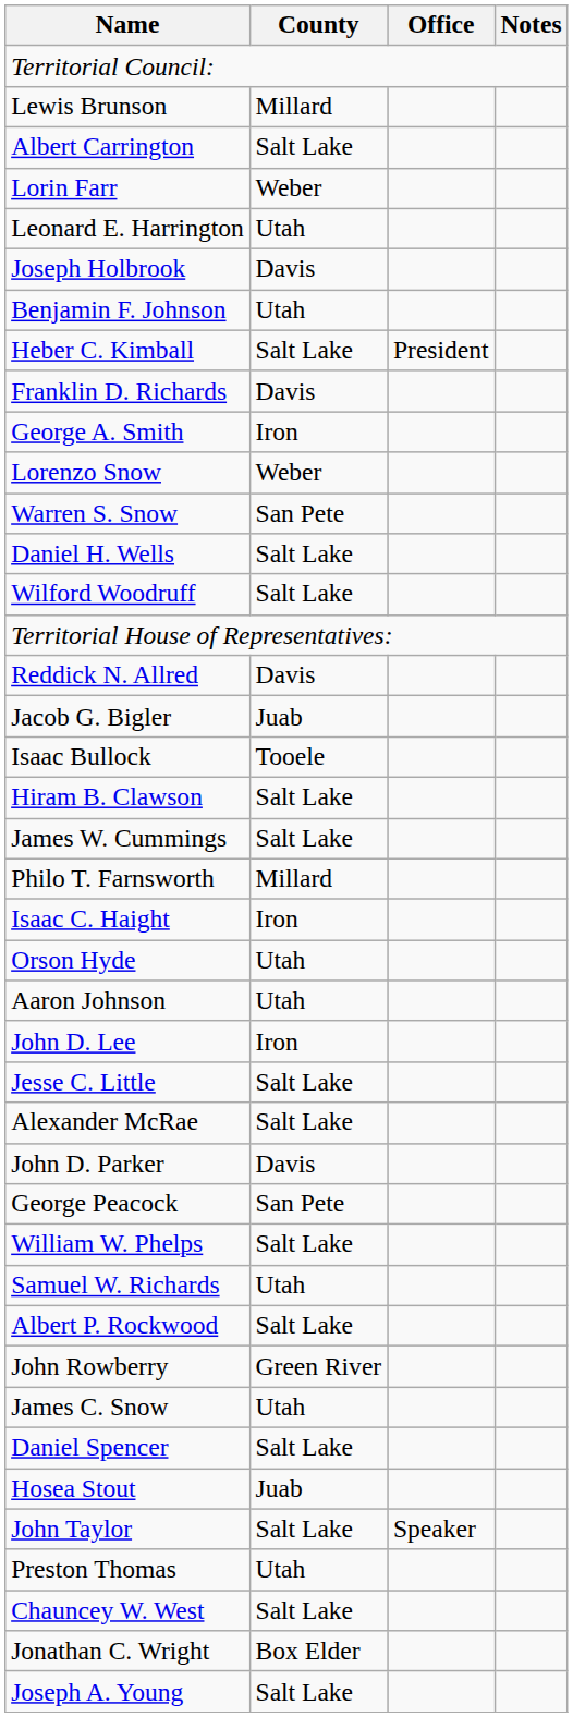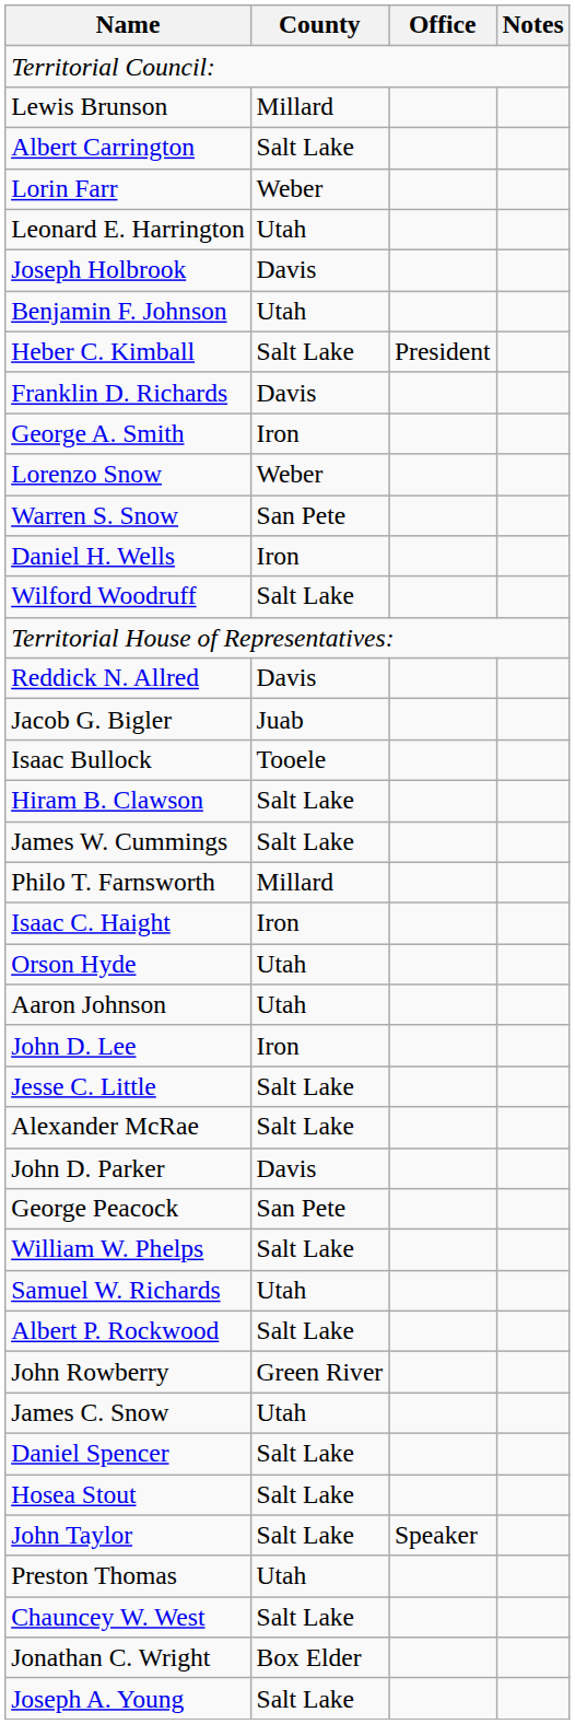 <table class="wikitable">
 <tr>
 <th>Name</th>
 <th>County</th>
 <th>Office</th>
 <th>Notes</th>
 </tr>
 <tr>
 <td colspan=8><em>Territorial Council:</em></td>
 </tr>
 <tr>
 <td>Lewis Brunson</td>
 <td>Millard</td>
 <td></td>
 <td></td>
 </tr>
 <tr>
 <td><a href='#'>Albert Carrington</a></td>
 <td>Salt Lake</td>
 <td></td>
 <td></td>
 </tr>
 <tr>
 <td><a href='#'>Lorin Farr</a></td>
 <td>Weber</td>
 <td></td>
 <td></td>
 </tr>
 <tr>
 <td>Leonard E. Harrington</td>
 <td>Utah</td>
 <td></td>
 <td></td>
 </tr>
 <tr>
 <td><a href='#'>Joseph Holbrook</a></td>
 <td>Davis</td>
 <td></td>
 <td></td>
 </tr>
 <tr>
 <td><a href='#'>Benjamin F. Johnson</a></td>
 <td>Utah</td>
 <td></td>
 <td></td>
 </tr>
 <tr>
 <td><a href='#'>Heber C. Kimball</a></td>
 <td>Salt Lake</td>
 <td>President</td>
 <td></td>
 </tr>
 <tr>
 <td><a href='#'>Franklin D. Richards</a></td>
 <td>Davis</td>
 <td></td>
 <td></td>
 </tr>
 <tr>
 <td><a href='#'>George A. Smith</a></td>
 <td>Iron</td>
 <td></td>
 <td></td>
 </tr>
 <tr>
 <td><a href='#'>Lorenzo Snow</a></td>
 <td>Weber</td>
 <td></td>
 <td></td>
 </tr>
 <tr>
 <td><a href='#'>Warren S. Snow</a></td>
 <td>San Pete</td>
 <td></td>
 <td></td>
 </tr>
 <tr>
 <td><a href='#'>Daniel H. Wells</a></td>
-<td>Salt Lake</td>
+<td>Iron</td>
 <td></td>
 <td></td>
 </tr>
 <tr>
 <td><a href='#'>Wilford Woodruff</a></td>
 <td>Salt Lake</td>
 <td></td>
 <td></td>
 </tr>
 <tr>
 <td colspan=8><em>Territorial House of Representatives:</em></td>
 </tr>
 <tr>
 <td><a href='#'>Reddick N. Allred</a></td>
 <td>Davis</td>
 <td></td>
 <td></td>
 </tr>
 <tr>
 <td>Jacob G. Bigler</td>
 <td>Juab</td>
 <td></td>
 <td></td>
 </tr>
 <tr>
 <td>Isaac Bullock</td>
 <td>Tooele</td>
 <td></td>
 <td></td>
 </tr>
 <tr>
 <td><a href='#'>Hiram B. Clawson</a></td>
 <td>Salt Lake</td>
 <td></td>
 <td></td>
 </tr>
 <tr>
 <td>James W. Cummings</td>
 <td>Salt Lake</td>
 <td></td>
 <td></td>
 </tr>
 <tr>
 <td>Philo T. Farnsworth</td>
 <td>Millard</td>
 <td></td>
 <td></td>
 </tr>
 <tr>
 <td><a href='#'>Isaac C. Haight</a></td>
 <td>Iron</td>
 <td></td>
 <td></td>
 </tr>
 <tr>
 <td><a href='#'>Orson Hyde</a></td>
 <td>Utah</td>
 <td></td>
 <td></td>
 </tr>
 <tr>
 <td>Aaron Johnson</td>
 <td>Utah</td>
 <td></td>
 <td></td>
 </tr>
 <tr>
 <td><a href='#'>John D. Lee</a></td>
 <td>Iron</td>
 <td></td>
 <td></td>
 </tr>
 <tr>
 <td><a href='#'>Jesse C. Little</a></td>
 <td>Salt Lake</td>
 <td></td>
 <td></td>
 </tr>
 <tr>
 <td>Alexander McRae</td>
 <td>Salt Lake</td>
 <td></td>
 <td></td>
 </tr>
 <tr>
 <td>John D. Parker</td>
 <td>Davis</td>
 <td></td>
 <td></td>
 </tr>
 <tr>
 <td>George Peacock</td>
 <td>San Pete</td>
 <td></td>
 <td></td>
 </tr>
 <tr>
 <td><a href='#'>William W. Phelps</a></td>
 <td>Salt Lake</td>
 <td></td>
 <td></td>
 </tr>
 <tr>
 <td><a href='#'>Samuel W. Richards</a></td>
 <td>Utah</td>
 <td></td>
 <td></td>
 </tr>
 <tr>
 <td><a href='#'>Albert P. Rockwood</a></td>
 <td>Salt Lake</td>
 <td></td>
 <td></td>
 </tr>
 <tr>
 <td>John Rowberry</td>
 <td>Green River</td>
 <td></td>
 <td></td>
 </tr>
 <tr>
 <td>James C. Snow</td>
 <td>Utah</td>
 <td></td>
 <td></td>
 </tr>
 <tr>
 <td><a href='#'>Daniel Spencer</a></td>
 <td>Salt Lake</td>
 <td></td>
 <td></td>
 </tr>
 <tr>
 <td><a href='#'>Hosea Stout</a></td>
-<td>Juab</td>
+<td>Salt Lake</td>
 <td></td>
 <td></td>
 </tr>
 <tr>
 <td><a href='#'>John Taylor</a></td>
 <td>Salt Lake</td>
 <td>Speaker</td>
 <td></td>
 </tr>
 <tr>
 <td>Preston Thomas</td>
 <td>Utah</td>
 <td></td>
 <td></td>
 </tr>
 <tr>
 <td><a href='#'>Chauncey W. West</a></td>
 <td>Salt Lake</td>
 <td></td>
 <td></td>
 </tr>
 <tr>
 <td>Jonathan C. Wright</td>
 <td>Box Elder</td>
 <td></td>
 <td></td>
 </tr>
 <tr>
 <td><a href='#'>Joseph A. Young</a></td>
 <td>Salt Lake</td>
 <td></td>
 <td></td>
 </tr>
 <tr>
 </tr>
 </table>
